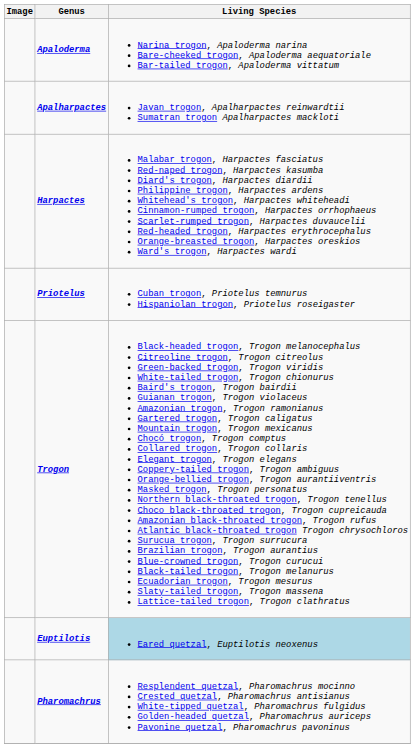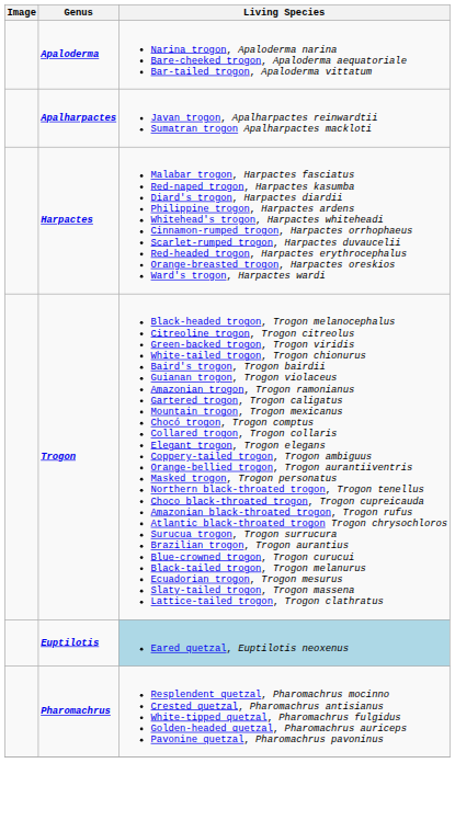 <table class="wikitable">
 <tr>
 <th>Image</th>
 <th>Genus</th>
 <th>Living Species</th>
 </tr>
 <tr>
 <td></td>
 <td><strong><em><a href='#'>Apaloderma</a> </em></strong> </td>
 <td><br><ul><li><a href='#'>Narina trogon</a>, <em>Apaloderma narina</em></li><li><a href='#'>Bare-cheeked trogon</a>, <em>Apaloderma aequatoriale</em></li><li><a href='#'>Bar-tailed trogon</a>, <em>Apaloderma vittatum</em></li></ul></td>
 </tr>
 <tr>
 <td></td>
 <td><strong><em><a href='#'>Apalharpactes</a> </em></strong> </td>
 <td><br><ul><li><a href='#'>Javan trogon</a>, <em>Apalharpactes reinwardtii</em></li><li><a href='#'>Sumatran trogon</a> <em>Apalharpactes mackloti</em></li></ul></td>
 </tr>
 <tr>
 <td></td>
 <td><strong><em><a href='#'>Harpactes</a> </em></strong> </td>
 <td><br><ul><li><a href='#'>Malabar trogon</a>, <em>Harpactes fasciatus</em></li><li><a href='#'>Red-naped trogon</a>, <em>Harpactes kasumba</em></li><li><a href='#'>Diard's trogon</a>, <em>Harpactes diardii</em></li><li><a href='#'>Philippine trogon</a>, <em>Harpactes ardens</em></li><li><a href='#'>Whitehead's trogon</a>, <em>Harpactes whiteheadi</em></li><li><a href='#'>Cinnamon-rumped trogon</a>, <em>Harpactes orrhophaeus</em></li><li><a href='#'>Scarlet-rumped trogon</a>, <em>Harpactes duvaucelii</em></li><li><a href='#'>Red-headed trogon</a>, <em>Harpactes erythrocephalus</em></li><li><a href='#'>Orange-breasted trogon</a>, <em>Harpactes oreskios</em></li><li><a href='#'>Ward's trogon</a>, <em>Harpactes wardi</em></li></ul></td>
 </tr>
 <tr>
 <td></td>
-<td><strong><em><a href='#'>Priotelus</a></em></strong> </td>
-<td><br><ul><li><a href='#'>Cuban trogon</a>, <em>Priotelus temnurus</em></li><li><a href='#'>Hispaniolan trogon</a>, <em>Priotelus roseigaster</em></li></ul></td>
-</tr>
-<tr>
-<td></td>
 <td><strong><em> <a href='#'>Trogon</a></em></strong> </td>
 <td><br><ul><li><a href='#'>Black-headed trogon</a>, <em>Trogon melanocephalus</em></li><li><a href='#'>Citreoline trogon</a>, <em>Trogon citreolus</em></li><li><a href='#'>Green-backed trogon</a>, <em>Trogon viridis</em></li><li><a href='#'>White-tailed trogon</a>, <em>Trogon chionurus</em></li><li><a href='#'>Baird's trogon</a>, <em>Trogon bairdii</em></li><li><a href='#'>Guianan trogon</a>, <em>Trogon violaceus</em></li><li><a href='#'>Amazonian trogon</a>, <em>Trogon ramonianus</em></li><li><a href='#'>Gartered trogon</a>, <em>Trogon caligatus</em></li><li><a href='#'>Mountain trogon</a>, <em>Trogon mexicanus</em></li><li><a href='#'>Chocó trogon</a>, <em>Trogon comptus</em></li><li><a href='#'>Collared trogon</a>, <em>Trogon collaris</em></li><li><a href='#'>Elegant trogon</a>, <em>Trogon elegans</em></li><li><a href='#'>Coppery-tailed trogon</a>, <em>Trogon ambiguus</em></li><li><a href='#'>Orange-bellied trogon</a>, <em>Trogon aurantiiventris</em></li><li><a href='#'>Masked trogon</a>, <em>Trogon personatus</em></li><li><a href='#'>Northern black-throated trogon</a>, <em>Trogon tenellus</em></li><li><a href='#'>Choco black-throated trogon</a>, <em>Trogon cupreicauda</em></li><li><a href='#'>Amazonian black-throated trogon</a>, <em>Trogon rufus</em></li><li><a href='#'>Atlantic black-throated trogon</a> <em>Trogon chrysochloros</em></li><li><a href='#'>Surucua trogon</a>, <em>Trogon surrucura</em></li><li><a href='#'>Brazilian trogon</a>, <em>Trogon aurantius</em></li><li><a href='#'>Blue-crowned trogon</a>, <em>Trogon curucui</em></li><li><a href='#'>Black-tailed trogon</a>, <em>Trogon melanurus</em></li><li><a href='#'>Ecuadorian trogon</a>, <em>Trogon mesurus</em></li><li><a href='#'>Slaty-tailed trogon</a>, <em>Trogon massena</em></li><li><a href='#'>Lattice-tailed trogon</a>, <em>Trogon clathratus</em></li></ul></td>
 </tr>
 <tr>
 <td></td>
 <td><strong><em><a href='#'>Euptilotis</a> </em></strong> </td>
 <td style="background: lightblue;"><br><ul><li><a href='#'>Eared quetzal</a>, <em>Euptilotis neoxenus</em></li></ul></td>
 </tr>
 <tr>
 <td></td>
 <td><strong><em><a href='#'>Pharomachrus</a></em></strong> </td>
 <td><br><ul><li><a href='#'>Resplendent quetzal</a>, <em>Pharomachrus mocinno</em></li><li><a href='#'>Crested quetzal</a>, <em>Pharomachrus antisianus</em></li><li><a href='#'>White-tipped quetzal</a>, <em>Pharomachrus fulgidus</em></li><li><a href='#'>Golden-headed quetzal</a>, <em>Pharomachrus auriceps</em></li><li><a href='#'>Pavonine quetzal</a>, <em>Pharomachrus pavoninus</em></li></ul></td>
 </tr>
 <tr>
 </tr>
 </table>
